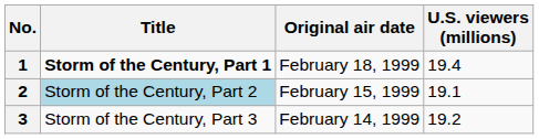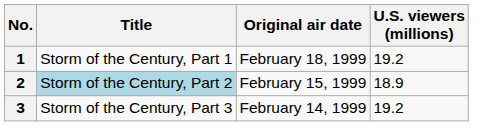 <table class="wikitable">
 <tr>
 <th><abbr>No.</abbr></th>
 <th>Title</th>
 <th>Original air date</th>
 <th>U.S. viewers<br>(millions)</th>
 </tr>
 <tr>
 <th>1</th>
-<td><strong>Storm of the Century, Part 1</strong></td>
+<td>Storm of the Century, Part 1</td>
 <td>February 18, 1999</td>
-<td>19.4</td>
+<td>19.2</td>
 </tr>
 <tr>
 <th>2</th>
 <td style="background: lightblue;">Storm of the Century, Part 2</td>
 <td>February 15, 1999</td>
-<td>19.1</td>
+<td>18.9</td>
 </tr>
 <tr>
 <th>3</th>
 <td>Storm of the Century, Part 3</td>
 <td>February 14, 1999</td>
 <td>19.2</td>
 </tr>
 </table>
